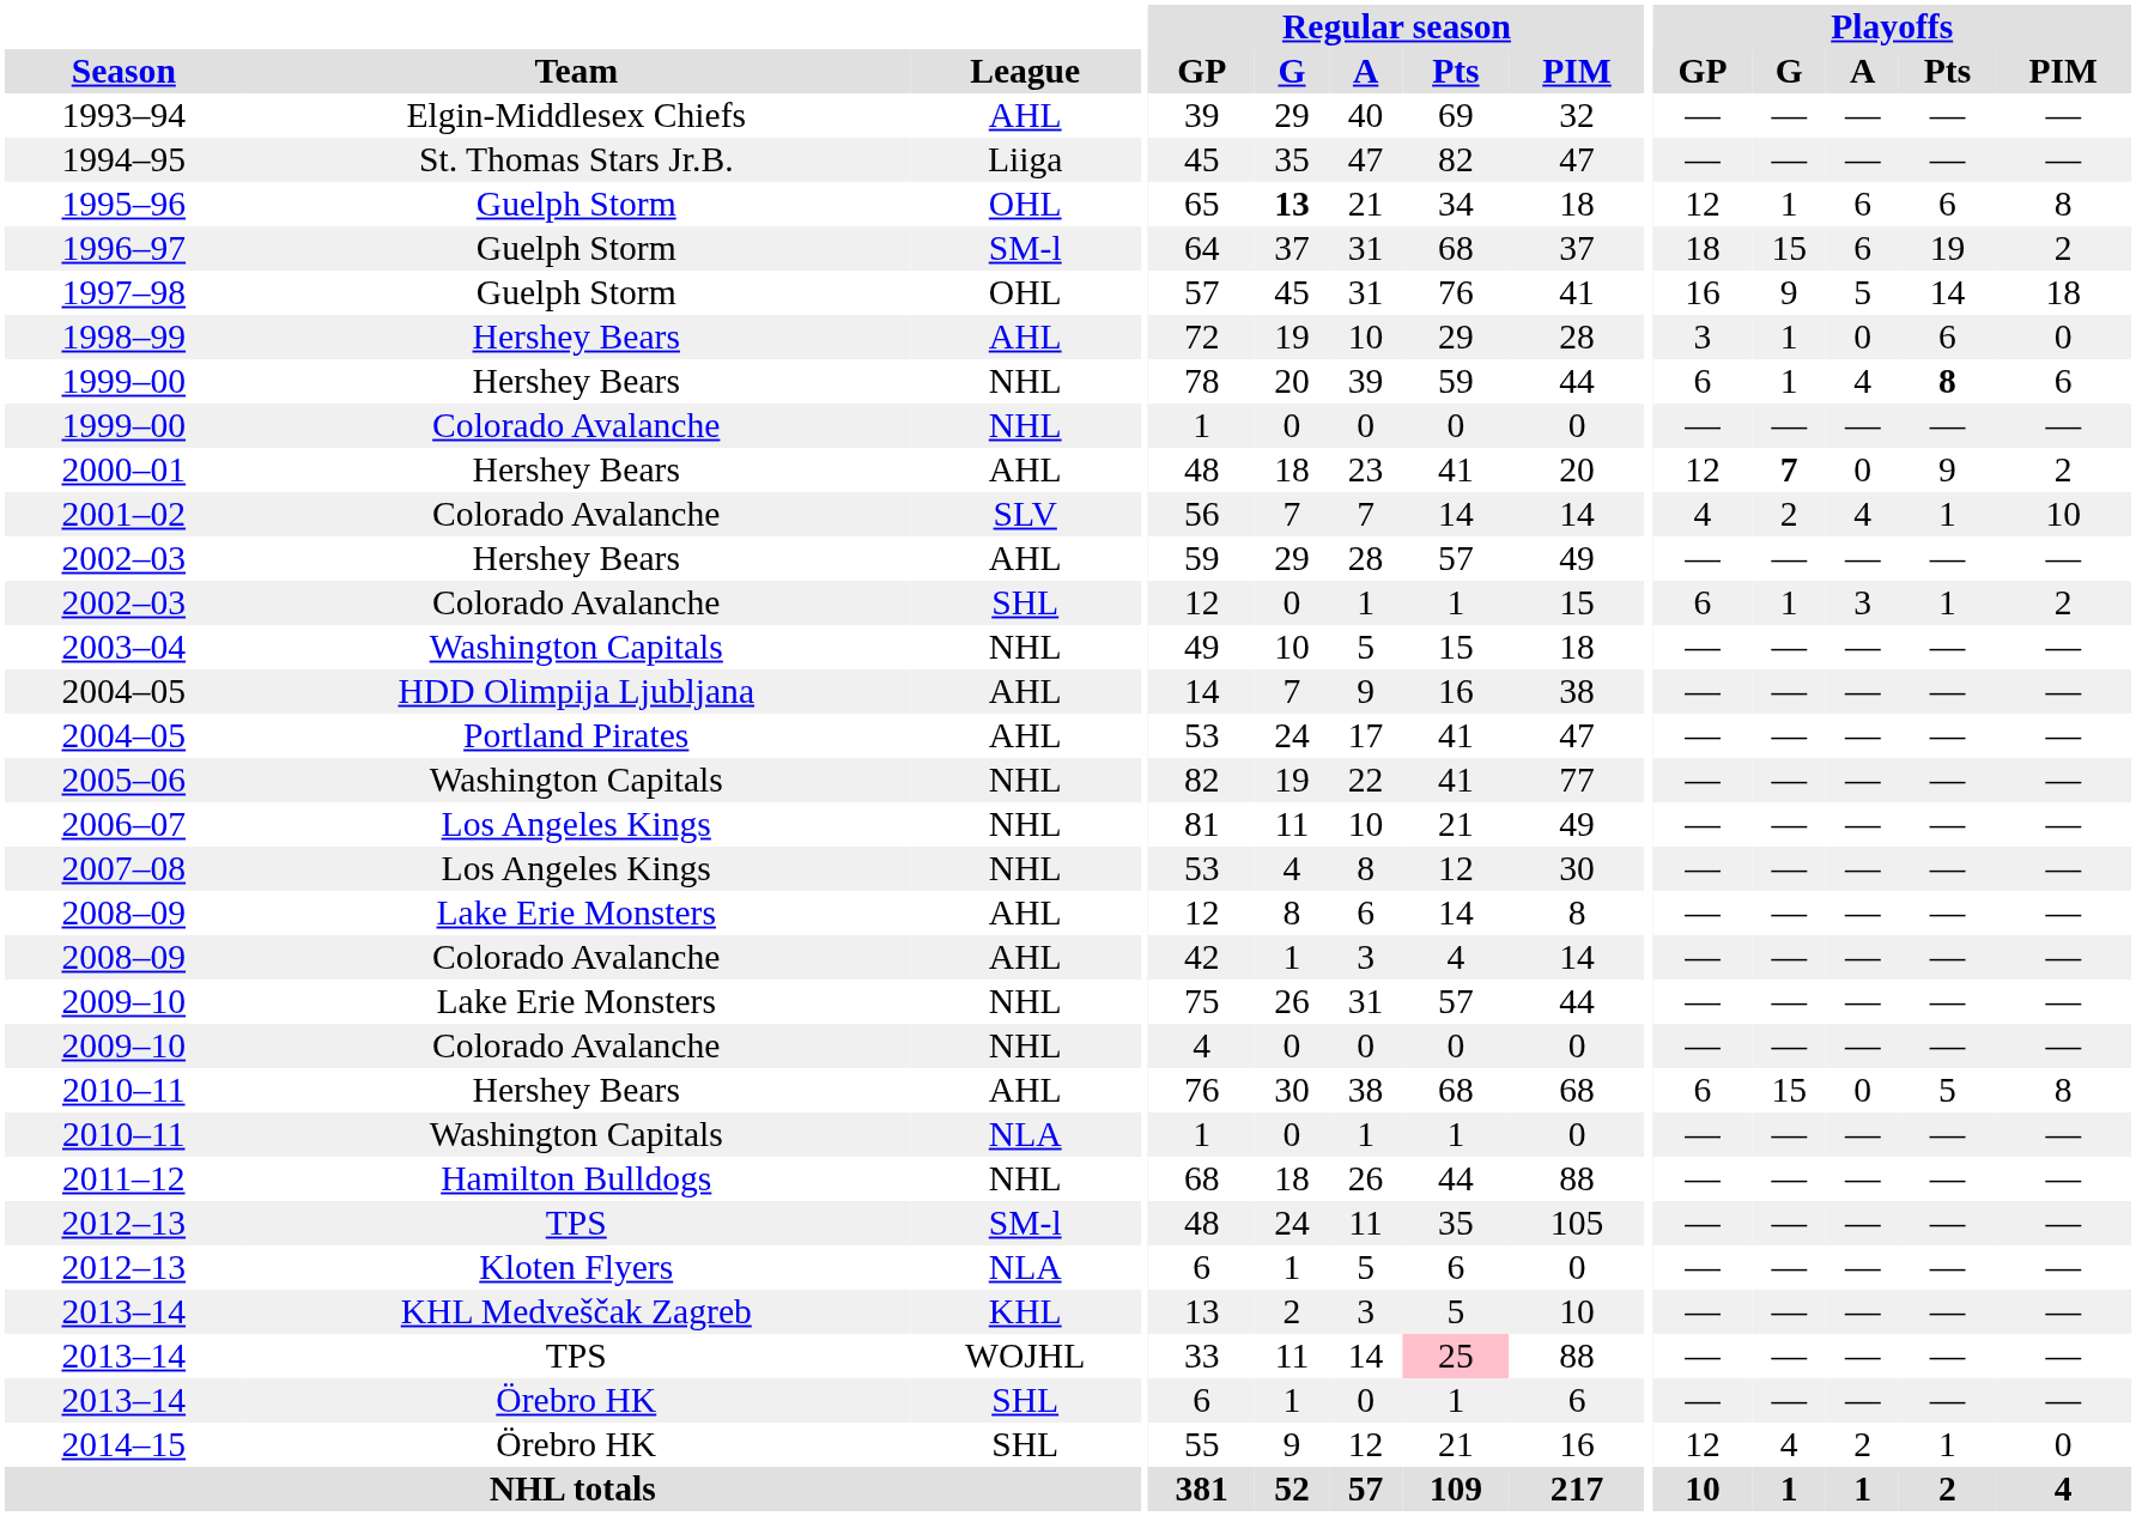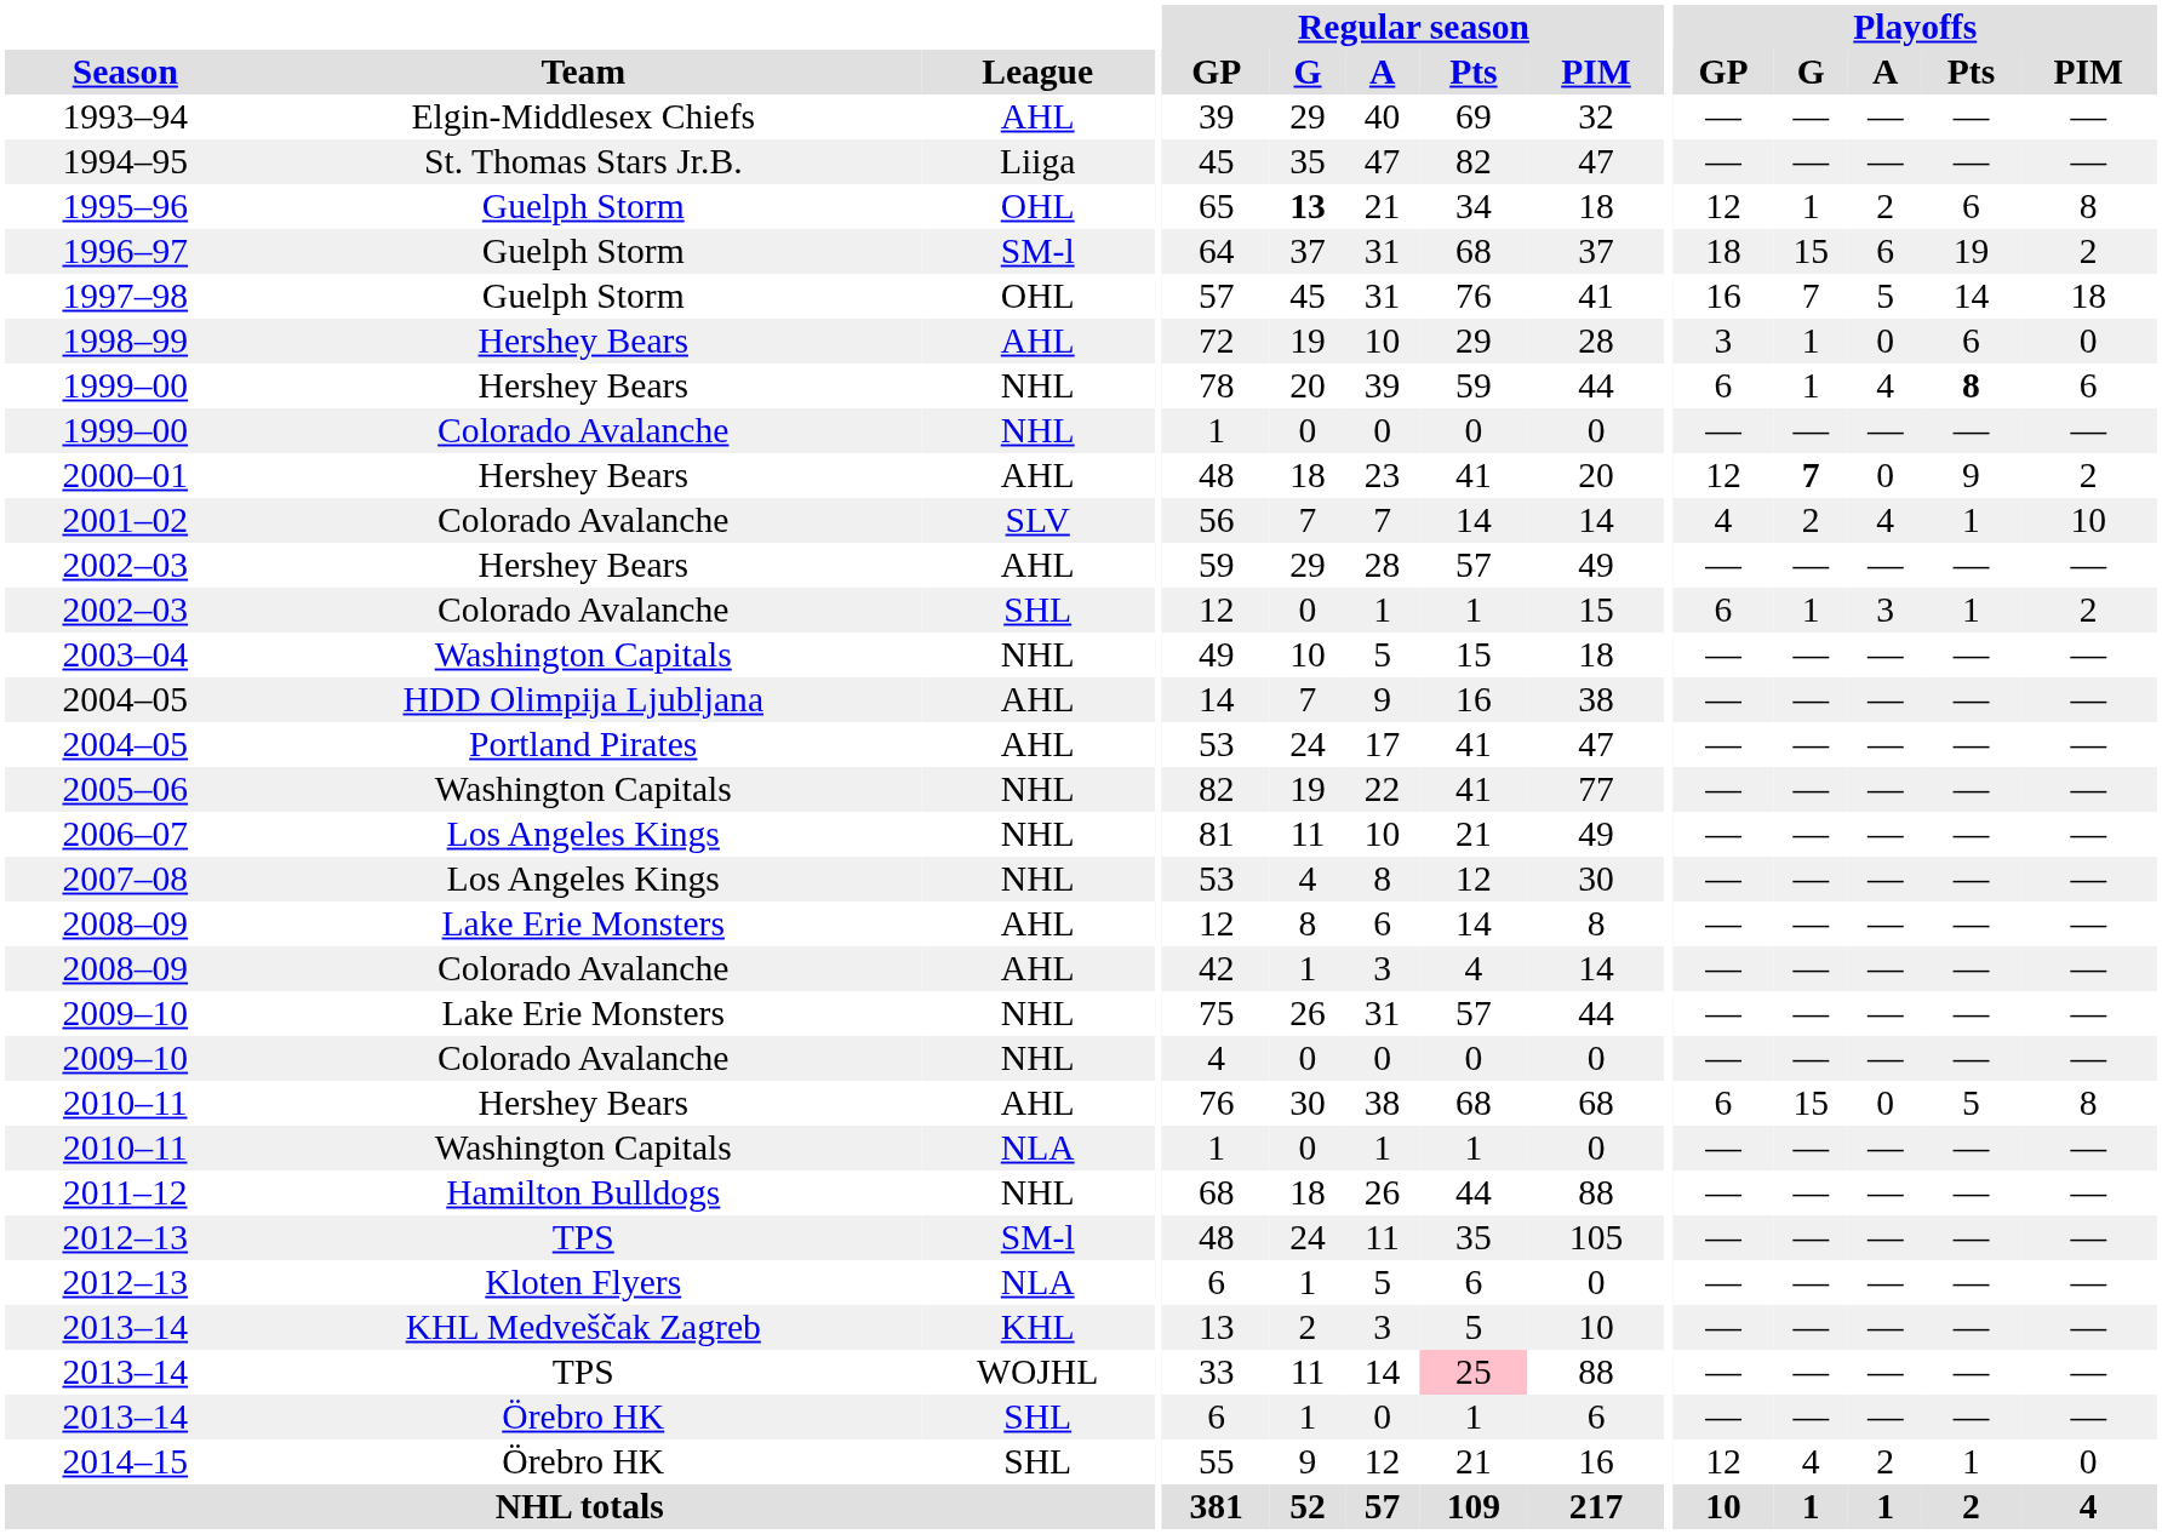 <table border="0" cellpadding="1" cellspacing="0" style="text-align:center; width:60em">
 <tr bgcolor="#e0e0e0">
 <th colspan="3" bgcolor="#ffffff"></th>
 <th rowspan="99" bgcolor="#ffffff"></th>
 <th colspan="5"><a href='#'>Regular season</a></th>
 <th rowspan="99" bgcolor="#ffffff"></th>
 <th colspan="5"><a href='#'>Playoffs</a></th>
 </tr>
 <tr bgcolor="#e0e0e0">
 <th><a href='#'>Season</a></th>
 <th>Team</th>
 <th>League</th>
 <th>GP</th>
 <th><a href='#'>G</a></th>
 <th><a href='#'>A</a></th>
 <th><a href='#'>Pts</a></th>
 <th><a href='#'>PIM</a></th>
 <th>GP</th>
 <th>G</th>
 <th>A</th>
 <th>Pts</th>
 <th>PIM</th>
 </tr>
 <tr ALIGN="center">
 <td>1993–94</td>
 <td>Elgin-Middlesex Chiefs</td>
 <td><a href='#'>AHL</a></td>
 <td>39</td>
 <td>29</td>
 <td>40</td>
 <td>69</td>
 <td>32</td>
 <td>—</td>
 <td>—</td>
 <td>—</td>
 <td>—</td>
 <td>—</td>
 </tr>
 <tr ALIGN="center" bgcolor="#f0f0f0">
 <td>1994–95</td>
 <td>St. Thomas Stars Jr.B.</td>
 <td>Liiga</td>
 <td>45</td>
 <td>35</td>
 <td>47</td>
 <td>82</td>
 <td>47</td>
 <td>—</td>
 <td>—</td>
 <td>—</td>
 <td>—</td>
 <td>—</td>
 </tr>
 <tr ALIGN="center">
 <td><a href='#'>1995–96</a></td>
 <td><a href='#'>Guelph Storm</a></td>
 <td><a href='#'>OHL</a></td>
 <td>65</td>
 <td><strong>13</strong></td>
 <td>21</td>
 <td>34</td>
 <td>18</td>
 <td>12</td>
 <td>1</td>
-<td>6</td>
+<td>2</td>
 <td>6</td>
 <td>8</td>
 </tr>
 <tr ALIGN="center" bgcolor="#f0f0f0">
 <td><a href='#'>1996–97</a></td>
 <td>Guelph Storm</td>
 <td><a href='#'>SM-l</a></td>
 <td>64</td>
 <td>37</td>
 <td>31</td>
 <td>68</td>
 <td>37</td>
 <td>18</td>
 <td>15</td>
 <td>6</td>
 <td>19</td>
 <td>2</td>
 </tr>
 <tr ALIGN="center">
 <td><a href='#'>1997–98</a></td>
 <td>Guelph Storm</td>
 <td>OHL</td>
 <td>57</td>
 <td>45</td>
 <td>31</td>
 <td>76</td>
 <td>41</td>
 <td>16</td>
-<td>9</td>
+<td>7</td>
 <td>5</td>
 <td>14</td>
 <td>18</td>
 </tr>
 <tr ALIGN="center" bgcolor="#f0f0f0">
 <td><a href='#'>1998–99</a></td>
 <td><a href='#'>Hershey Bears</a></td>
 <td><a href='#'>AHL</a></td>
 <td>72</td>
 <td>19</td>
 <td>10</td>
 <td>29</td>
 <td>28</td>
 <td>3</td>
 <td>1</td>
 <td>0</td>
 <td>6</td>
 <td>0</td>
 </tr>
 <tr ALIGN="center">
 <td><a href='#'>1999–00</a></td>
 <td>Hershey Bears</td>
 <td>NHL</td>
 <td>78</td>
 <td>20</td>
 <td>39</td>
 <td>59</td>
 <td>44</td>
 <td>6</td>
 <td>1</td>
 <td>4</td>
 <td><strong>8</strong></td>
 <td>6</td>
 </tr>
 <tr ALIGN="center" bgcolor="#f0f0f0">
 <td><a href='#'>1999–00</a></td>
 <td><a href='#'>Colorado Avalanche</a></td>
 <td><a href='#'>NHL</a></td>
 <td>1</td>
 <td>0</td>
 <td>0</td>
 <td>0</td>
 <td>0</td>
 <td>—</td>
 <td>—</td>
 <td>—</td>
 <td>—</td>
 <td>—</td>
 </tr>
 <tr ALIGN="center">
 <td><a href='#'>2000–01</a></td>
 <td>Hershey Bears</td>
 <td>AHL</td>
 <td>48</td>
 <td>18</td>
 <td>23</td>
 <td>41</td>
 <td>20</td>
 <td>12</td>
 <td><strong>7</strong></td>
 <td>0</td>
 <td>9</td>
 <td>2</td>
 </tr>
 <tr ALIGN="center" bgcolor="#f0f0f0">
 <td><a href='#'>2001–02</a></td>
 <td>Colorado Avalanche</td>
 <td><a href='#'>SLV</a></td>
 <td>56</td>
 <td>7</td>
 <td>7</td>
 <td>14</td>
 <td>14</td>
 <td>4</td>
 <td>2</td>
 <td>4</td>
 <td>1</td>
 <td>10</td>
 </tr>
 <tr ALIGN="center">
 <td><a href='#'>2002–03</a></td>
 <td>Hershey Bears</td>
 <td>AHL</td>
 <td>59</td>
 <td>29</td>
 <td>28</td>
 <td>57</td>
 <td>49</td>
 <td>—</td>
 <td>—</td>
 <td>—</td>
 <td>—</td>
 <td>—</td>
 </tr>
 <tr ALIGN="center" bgcolor="#f0f0f0">
 <td><a href='#'>2002–03</a></td>
 <td>Colorado Avalanche</td>
 <td><a href='#'>SHL</a></td>
 <td>12</td>
 <td>0</td>
 <td>1</td>
 <td>1</td>
 <td>15</td>
 <td>6</td>
 <td>1</td>
 <td>3</td>
 <td>1</td>
 <td>2</td>
 </tr>
 <tr ALIGN="center">
 <td><a href='#'>2003–04</a></td>
 <td><a href='#'>Washington Capitals</a></td>
 <td>NHL</td>
 <td>49</td>
 <td>10</td>
 <td>5</td>
 <td>15</td>
 <td>18</td>
 <td>—</td>
 <td>—</td>
 <td>—</td>
 <td>—</td>
 <td>—</td>
 </tr>
 <tr ALIGN="center" bgcolor="#f0f0f0">
 <td>2004–05</td>
 <td><a href='#'>HDD Olimpija Ljubljana</a></td>
 <td>AHL</td>
 <td>14</td>
 <td>7</td>
 <td>9</td>
 <td>16</td>
 <td>38</td>
 <td>—</td>
 <td>—</td>
 <td>—</td>
 <td>—</td>
 <td>—</td>
 </tr>
 <tr ALIGN="center">
 <td><a href='#'>2004–05</a></td>
 <td><a href='#'>Portland Pirates</a></td>
 <td>AHL</td>
 <td>53</td>
 <td>24</td>
 <td>17</td>
 <td>41</td>
 <td>47</td>
 <td>—</td>
 <td>—</td>
 <td>—</td>
 <td>—</td>
 <td>—</td>
 </tr>
 <tr ALIGN="center" bgcolor="#f0f0f0">
 <td><a href='#'>2005–06</a></td>
 <td>Washington Capitals</td>
 <td>NHL</td>
 <td>82</td>
 <td>19</td>
 <td>22</td>
 <td>41</td>
 <td>77</td>
 <td>—</td>
 <td>—</td>
 <td>—</td>
 <td>—</td>
 <td>—</td>
 </tr>
 <tr ALIGN="center">
 <td><a href='#'>2006–07</a></td>
 <td><a href='#'>Los Angeles Kings</a></td>
 <td>NHL</td>
 <td>81</td>
 <td>11</td>
 <td>10</td>
 <td>21</td>
 <td>49</td>
 <td>—</td>
 <td>—</td>
 <td>—</td>
 <td>—</td>
 <td>—</td>
 </tr>
 <tr ALIGN="center" bgcolor="#f0f0f0">
 <td><a href='#'>2007–08</a></td>
 <td>Los Angeles Kings</td>
 <td>NHL</td>
 <td>53</td>
 <td>4</td>
 <td>8</td>
 <td>12</td>
 <td>30</td>
 <td>—</td>
 <td>—</td>
 <td>—</td>
 <td>—</td>
 <td>—</td>
 </tr>
 <tr ALIGN="center">
 <td><a href='#'>2008–09</a></td>
 <td><a href='#'>Lake Erie Monsters</a></td>
 <td>AHL</td>
 <td>12</td>
 <td>8</td>
 <td>6</td>
 <td>14</td>
 <td>8</td>
 <td>—</td>
 <td>—</td>
 <td>—</td>
 <td>—</td>
 <td>—</td>
 </tr>
 <tr ALIGN="center" bgcolor="#f0f0f0">
 <td><a href='#'>2008–09</a></td>
 <td>Colorado Avalanche</td>
 <td>AHL</td>
 <td>42</td>
 <td>1</td>
 <td>3</td>
 <td>4</td>
 <td>14</td>
 <td>—</td>
 <td>—</td>
 <td>—</td>
 <td>—</td>
 <td>—</td>
 </tr>
 <tr ALIGN="center">
 <td><a href='#'>2009–10</a></td>
 <td>Lake Erie Monsters</td>
 <td>NHL</td>
 <td>75</td>
 <td>26</td>
 <td>31</td>
 <td>57</td>
 <td>44</td>
 <td>—</td>
 <td>—</td>
 <td>—</td>
 <td>—</td>
 <td>—</td>
 </tr>
 <tr ALIGN="center" bgcolor="#f0f0f0">
 <td><a href='#'>2009–10</a></td>
 <td>Colorado Avalanche</td>
 <td>NHL</td>
 <td>4</td>
 <td>0</td>
 <td>0</td>
 <td>0</td>
 <td>0</td>
 <td>—</td>
 <td>—</td>
 <td>—</td>
 <td>—</td>
 <td>—</td>
 </tr>
 <tr ALIGN="center">
 <td><a href='#'>2010–11</a></td>
 <td>Hershey Bears</td>
 <td>AHL</td>
 <td>76</td>
 <td>30</td>
 <td>38</td>
 <td>68</td>
 <td>68</td>
 <td>6</td>
 <td>15</td>
 <td>0</td>
 <td>5</td>
 <td>8</td>
 </tr>
 <tr ALIGN="center" bgcolor="#f0f0f0">
 <td><a href='#'>2010–11</a></td>
 <td>Washington Capitals</td>
 <td><a href='#'>NLA</a></td>
 <td>1</td>
 <td>0</td>
 <td>1</td>
 <td>1</td>
 <td>0</td>
 <td>—</td>
 <td>—</td>
 <td>—</td>
 <td>—</td>
 <td>—</td>
 </tr>
 <tr ALIGN="center">
 <td><a href='#'>2011–12</a></td>
 <td><a href='#'>Hamilton Bulldogs</a></td>
 <td>NHL</td>
 <td>68</td>
 <td>18</td>
 <td>26</td>
 <td>44</td>
 <td>88</td>
 <td>—</td>
 <td>—</td>
 <td>—</td>
 <td>—</td>
 <td>—</td>
 </tr>
 <tr ALIGN="center" bgcolor="#f0f0f0">
 <td><a href='#'>2012–13</a></td>
 <td><a href='#'>TPS</a></td>
 <td><a href='#'>SM-l</a></td>
 <td>48</td>
 <td>24</td>
 <td>11</td>
 <td>35</td>
 <td>105</td>
 <td>—</td>
 <td>—</td>
 <td>—</td>
 <td>—</td>
 <td>—</td>
 </tr>
 <tr ALIGN="center">
 <td><a href='#'>2012–13</a></td>
 <td><a href='#'>Kloten Flyers</a></td>
 <td><a href='#'>NLA</a></td>
 <td>6</td>
 <td>1</td>
 <td>5</td>
 <td>6</td>
 <td>0</td>
 <td>—</td>
 <td>—</td>
 <td>—</td>
 <td>—</td>
 <td>—</td>
 </tr>
 <tr ALIGN="center" bgcolor="#f0f0f0">
 <td><a href='#'>2013–14</a></td>
 <td><a href='#'>KHL Medveščak Zagreb</a></td>
 <td><a href='#'>KHL</a></td>
 <td>13</td>
 <td>2</td>
 <td>3</td>
 <td>5</td>
 <td>10</td>
 <td>—</td>
 <td>—</td>
 <td>—</td>
 <td>—</td>
 <td>—</td>
 </tr>
 <tr ALIGN="center">
 <td><a href='#'>2013–14</a></td>
 <td>TPS</td>
 <td>WOJHL</td>
 <td>33</td>
 <td>11</td>
 <td>14</td>
 <td style="background: pink;">25</td>
 <td>88</td>
 <td>—</td>
 <td>—</td>
 <td>—</td>
 <td>—</td>
 <td>—</td>
 </tr>
 <tr ALIGN="center" bgcolor="#f0f0f0">
 <td><a href='#'>2013–14</a></td>
 <td><a href='#'>Örebro HK</a></td>
 <td><a href='#'>SHL</a></td>
 <td>6</td>
 <td>1</td>
 <td>0</td>
 <td>1</td>
 <td>6</td>
 <td>—</td>
 <td>—</td>
 <td>—</td>
 <td>—</td>
 <td>—</td>
 </tr>
 <tr ALIGN="center">
 <td><a href='#'>2014–15</a></td>
 <td>Örebro HK</td>
 <td>SHL</td>
 <td>55</td>
 <td>9</td>
 <td>12</td>
 <td>21</td>
 <td>16</td>
 <td>12</td>
 <td>4</td>
 <td>2</td>
 <td>1</td>
 <td>0</td>
 </tr>
 <tr bgcolor="#e0e0e0">
 <th colspan="3">NHL totals</th>
 <th>381</th>
 <th>52</th>
 <th>57</th>
 <th>109</th>
 <th>217</th>
 <th>10</th>
 <th>1</th>
 <th>1</th>
 <th>2</th>
 <th>4</th>
 </tr>
 </table>
